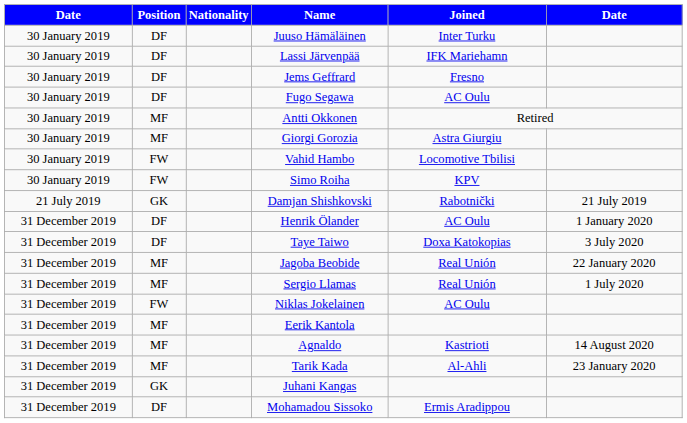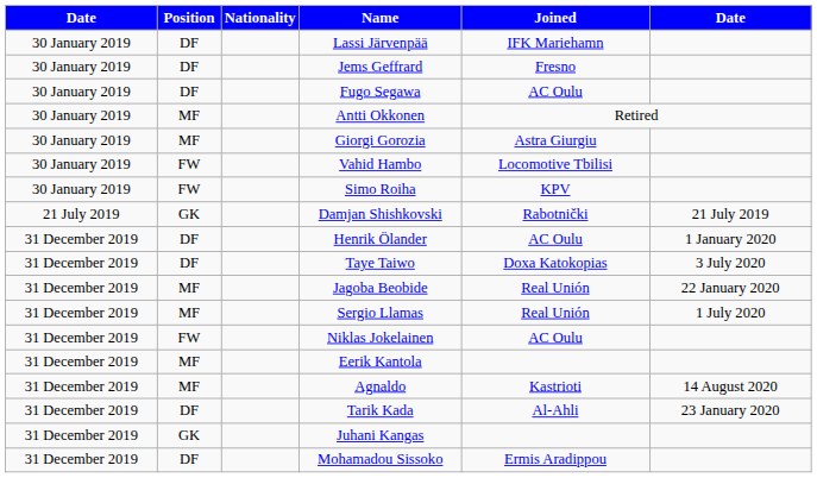 <table class="wikitable"  style="text-align:center; font-size:90%; ">
 <tr>
 <th style="background:#00f; color:white; width:140px;">Date</th>
 <th style="background:#00f; color:white; width:55px;">Position</th>
 <th style="background:#00f; color:white; width:55px;">Nationality</th>
 <th style="background:#00f; color:white; width:150px;">Name</th>
 <th style="background:#00f; color:white; width:175px;">Joined</th>
 <th style="background:#00f; color:white; width:150px;">Date</th>
-</tr>
-<tr>
-<td>30 January 2019</td>
-<td>DF</td>
-<td></td>
-<td><a href='#'>Juuso Hämäläinen</a></td>
-<td><a href='#'>Inter Turku</a></td>
-<td></td>
 </tr>
 <tr>
 <td>30 January 2019</td>
 <td>DF</td>
 <td></td>
 <td><a href='#'>Lassi Järvenpää</a></td>
 <td><a href='#'>IFK Mariehamn</a></td>
 <td></td>
 </tr>
 <tr>
 <td>30 January 2019</td>
 <td>DF</td>
 <td></td>
 <td><a href='#'>Jems Geffrard</a></td>
 <td><a href='#'>Fresno</a></td>
 <td></td>
 </tr>
 <tr>
 <td>30 January 2019</td>
 <td>DF</td>
 <td></td>
 <td><a href='#'>Fugo Segawa</a></td>
 <td><a href='#'>AC Oulu</a></td>
 <td></td>
 </tr>
 <tr>
 <td>30 January 2019</td>
 <td>MF</td>
 <td></td>
 <td><a href='#'>Antti Okkonen</a></td>
 <td colspan="2">Retired</td>
 </tr>
 <tr>
 <td>30 January 2019</td>
 <td>MF</td>
 <td></td>
 <td><a href='#'>Giorgi Gorozia</a></td>
 <td><a href='#'>Astra Giurgiu</a></td>
 <td></td>
 </tr>
 <tr>
 <td>30 January 2019</td>
 <td>FW</td>
 <td></td>
 <td><a href='#'>Vahid Hambo</a></td>
 <td><a href='#'>Locomotive Tbilisi</a></td>
 <td></td>
 </tr>
 <tr>
 <td>30 January 2019</td>
 <td>FW</td>
 <td></td>
 <td><a href='#'>Simo Roiha</a></td>
 <td><a href='#'>KPV</a></td>
 <td></td>
 </tr>
 <tr>
 <td>21 July 2019</td>
 <td>GK</td>
 <td></td>
 <td><a href='#'>Damjan Shishkovski</a></td>
 <td><a href='#'>Rabotnički</a></td>
 <td>21 July 2019</td>
 </tr>
 <tr>
 <td>31 December 2019</td>
 <td>DF</td>
 <td></td>
 <td><a href='#'>Henrik Ölander</a></td>
 <td><a href='#'>AC Oulu</a></td>
 <td>1 January 2020</td>
 </tr>
 <tr>
 <td>31 December 2019</td>
 <td>DF</td>
 <td></td>
 <td><a href='#'>Taye Taiwo</a></td>
 <td><a href='#'>Doxa Katokopias</a></td>
 <td>3 July 2020</td>
 </tr>
 <tr>
 <td>31 December 2019</td>
 <td>MF</td>
 <td></td>
 <td><a href='#'>Jagoba Beobide</a></td>
 <td><a href='#'>Real Unión</a></td>
 <td>22 January 2020</td>
 </tr>
 <tr>
 <td>31 December 2019</td>
 <td>MF</td>
 <td></td>
 <td><a href='#'>Sergio Llamas</a></td>
 <td><a href='#'>Real Unión</a></td>
 <td>1 July 2020</td>
 </tr>
 <tr>
 <td>31 December 2019</td>
 <td>FW</td>
 <td></td>
 <td><a href='#'>Niklas Jokelainen</a></td>
 <td><a href='#'>AC Oulu</a></td>
 <td></td>
 </tr>
 <tr>
 <td>31 December 2019</td>
 <td>MF</td>
 <td></td>
 <td><a href='#'>Eerik Kantola</a></td>
 <td></td>
 <td></td>
 </tr>
 <tr>
 <td>31 December 2019</td>
 <td>MF</td>
 <td></td>
 <td><a href='#'>Agnaldo</a></td>
 <td><a href='#'>Kastrioti</a></td>
 <td>14 August 2020</td>
 </tr>
 <tr>
 <td>31 December 2019</td>
-<td>MF</td>
+<td>DF</td>
 <td></td>
 <td><a href='#'>Tarik Kada</a></td>
 <td><a href='#'>Al-Ahli</a></td>
 <td>23 January 2020</td>
 </tr>
 <tr>
 <td>31 December 2019</td>
 <td>GK</td>
 <td></td>
 <td><a href='#'>Juhani Kangas</a></td>
 <td></td>
 <td></td>
 </tr>
 <tr>
 <td>31 December 2019</td>
 <td>DF</td>
 <td></td>
 <td><a href='#'>Mohamadou Sissoko</a></td>
 <td><a href='#'>Ermis Aradippou</a></td>
 <td></td>
 </tr>
 </table>
